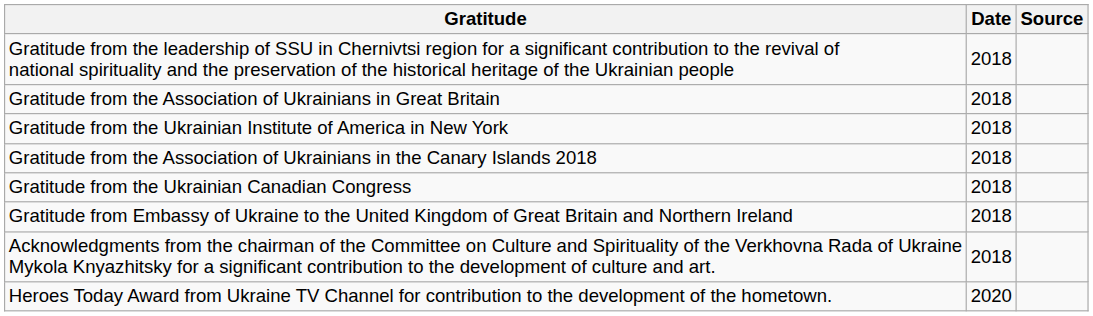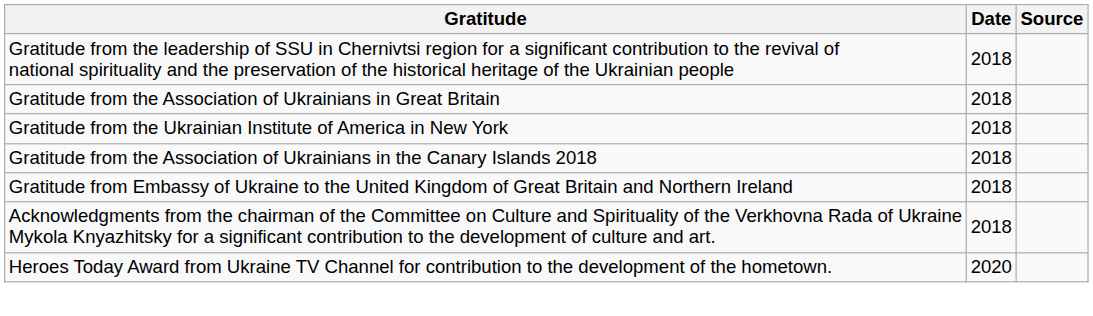 <table class="wikitable">
 <tr>
 <th>Gratitude</th>
 <th>Date</th>
 <th>Source</th>
 </tr>
 <tr>
 <td>Gratitude from the leadership of SSU in Chernivtsi region for a significant contribution to the revival of<br>national spirituality and the preservation of the historical heritage of the Ukrainian people</td>
 <td>2018</td>
 <td></td>
 </tr>
 <tr>
 <td>Gratitude from the Association of Ukrainians in Great Britain</td>
 <td>2018</td>
 <td></td>
 </tr>
 <tr>
 <td>Gratitude from the Ukrainian Institute of America in New York</td>
 <td>2018</td>
 <td></td>
 </tr>
 <tr>
 <td>Gratitude from the Association of Ukrainians in the Canary Islands 2018</td>
 <td>2018</td>
 <td></td>
 </tr>
 <tr>
-<td>Gratitude from the Ukrainian Canadian Congress</td>
-<td>2018</td>
-<td></td>
-</tr>
-<tr>
 <td>Gratitude from Embassy of Ukraine to the United Kingdom of Great Britain and Northern Ireland</td>
 <td>2018</td>
 <td></td>
 </tr>
 <tr>
 <td>Acknowledgments from the chairman of the Committee on Culture and Spirituality of the Verkhovna Rada of Ukraine<br>Mykola Knyazhitsky for a significant contribution to the development of culture and art.</td>
 <td>2018</td>
 <td></td>
 </tr>
 <tr>
 <td>Heroes Today Award from Ukraine TV Channel for contribution to the development of the hometown.</td>
 <td>2020</td>
 <td></td>
 </tr>
 </table>
